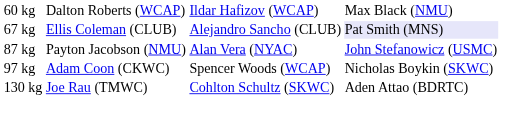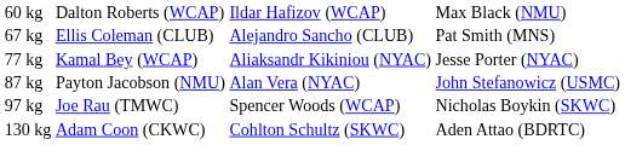 <table>
 <tr>
 <td rowspan=1>60 kg</td>
 <td rowspan=1>Dalton Roberts (<a href='#'>WCAP</a>)</td>
 <td rowspan=1><a href='#'>Ildar Hafizov</a> (<a href='#'>WCAP</a>)</td>
 <td>Max Black (<a href='#'>NMU</a>)</td>
 </tr>
 <tr>
 <td rowspan=1>67 kg</td>
 <td rowspan=1><a href='#'>Ellis Coleman</a> (CLUB)</td>
 <td rowspan=1><a href='#'>Alejandro Sancho</a> (CLUB)</td>
-<td style="background: lavender;">Pat Smith (MNS)</td>
+<td>Pat Smith (MNS)</td>
+</tr>
+<tr>
+<td rowspan=1>77 kg</td>
+<td rowspan=1><a href='#'>Kamal Bey</a> (<a href='#'>WCAP</a>)</td>
+<td rowspan=1><a href='#'>Aliaksandr Kikiniou</a> (<a href='#'>NYAC</a>)</td>
+<td>Jesse Porter (<a href='#'>NYAC</a>)</td>
 </tr>
 <tr>
 <td rowspan=1>87 kg</td>
 <td rowspan=1>Payton Jacobson (<a href='#'>NMU</a>)</td>
 <td rowspan=1><a href='#'>Alan Vera</a> (<a href='#'>NYAC</a>)</td>
 <td><a href='#'>John Stefanowicz</a> (<a href='#'>USMC</a>)</td>
 </tr>
 <tr>
 <td rowspan=1>97 kg</td>
-<td rowspan=1><a href='#'>Adam Coon</a> (CKWC)</td>
+<td rowspan=1><a href='#'>Joe Rau</a> (TMWC)</td>
 <td rowspan=1>Spencer Woods (<a href='#'>WCAP</a>)</td>
 <td>Nicholas Boykin (<a href='#'>SKWC</a>)</td>
 </tr>
 <tr>
 <td rowspan=1>130 kg</td>
-<td rowspan=1><a href='#'>Joe Rau</a> (TMWC)</td>
+<td rowspan=1><a href='#'>Adam Coon</a> (CKWC)</td>
 <td rowspan=1><a href='#'>Cohlton Schultz</a> (<a href='#'>SKWC</a>)</td>
 <td>Aden Attao (BDRTC)</td>
 </tr>
 </table>
